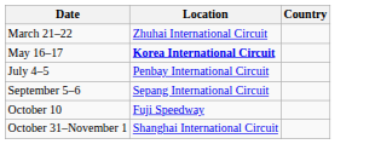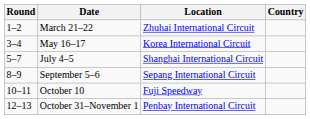 <table class="wikitable">
 <tr>
+<th>Round</th>
 <th>Date</th>
 <th>Location</th>
 <th>Country</th>
 </tr>
 <tr>
+<td>1–2</td>
 <td>March 21–22</td>
 <td><a href='#'>Zhuhai International Circuit</a></td>
 <td></td>
 </tr>
 <tr>
+<td>3–4</td>
 <td>May 16–17</td>
-<td><strong><a href='#'>Korea International Circuit</a></strong></td>
+<td><a href='#'>Korea International Circuit</a></td>
 <td></td>
 </tr>
 <tr>
+<td>5–7</td>
 <td>July 4–5</td>
-<td><a href='#'>Penbay International Circuit</a></td>
+<td><a href='#'>Shanghai International Circuit</a></td>
 <td></td>
 </tr>
 <tr>
+<td>8–9</td>
 <td>September 5–6</td>
 <td><a href='#'>Sepang International Circuit</a></td>
 <td></td>
 </tr>
 <tr>
+<td>10–11</td>
 <td>October 10</td>
 <td><a href='#'>Fuji Speedway</a></td>
 <td></td>
 </tr>
 <tr>
+<td>12–13</td>
 <td>October 31–November 1</td>
-<td><a href='#'>Shanghai International Circuit</a></td>
+<td><a href='#'>Penbay International Circuit</a></td>
 <td></td>
 </tr>
 </table>
